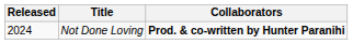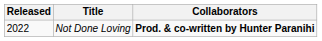 <table class="wikitable">
 <tr>
 <th>Released</th>
 <th>Title</th>
 <th>Collaborators</th>
 </tr>
 <tr>
-<td>2024</td>
+<td>2022</td>
 <td><em>Not Done Loving</em></td>
 <td><strong>Prod. & co-written by Hunter Paranihi</strong></td>
 </tr>
 </table>
